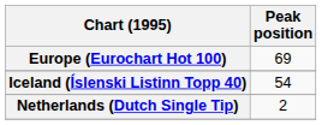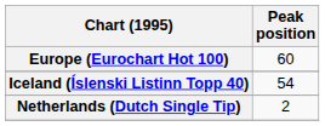 <table class="wikitable sortable plainrowheaders" style="text-align:center">
 <tr>
 <th>Chart (1995)</th>
 <th>Peak<br>position</th>
 </tr>
 <tr>
 <th scope="row">Europe (<a href='#'>Eurochart Hot 100</a>)</th>
-<td>69</td>
+<td>60</td>
 </tr>
 <tr>
 </tr>
 <tr>
 <th scope="row">Iceland (<a href='#'>Íslenski Listinn Topp 40</a>)</th>
 <td>54</td>
 </tr>
 <tr>
 </tr>
 <tr>
 <th scope="row">Netherlands (<a href='#'>Dutch Single Tip</a>)</th>
 <td>2</td>
 </tr>
 <tr>
 </tr>
 <tr>
 </tr>
 <tr>
 </tr>
 <tr>
 </tr>
 </table>
